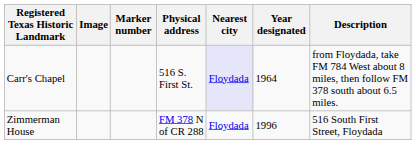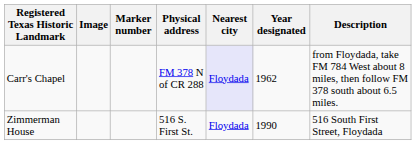 <table class="wikitable sortable">
 <tr>
 <th>Registered Texas Historic Landmark</th>
 <th>Image</th>
 <th>Marker number</th>
 <th>Physical address</th>
 <th>Nearest city</th>
 <th>Year designated</th>
 <th>Description</th>
 </tr>
 <tr>
 <td>Carr's Chapel</td>
 <td></td>
 <td></td>
-<td>516 S. First St.<br></td>
+<td><a href='#'>FM 378</a> N of CR 288<br></td>
 <td style="background: lavender;"><a href='#'>Floydada</a></td>
-<td>1964</td>
+<td>1962</td>
 <td>from Floydada, take FM 784 West about 8 miles, then follow FM 378 south about 6.5 miles.</td>
 </tr>
 <tr>
 <td>Zimmerman House</td>
 <td></td>
 <td></td>
-<td><a href='#'>FM 378</a> N of CR 288<br></td>
+<td>516 S. First St.<br></td>
 <td><a href='#'>Floydada</a></td>
-<td>1996</td>
+<td>1990</td>
 <td>516 South First Street, Floydada</td>
 </tr>
 </table>
